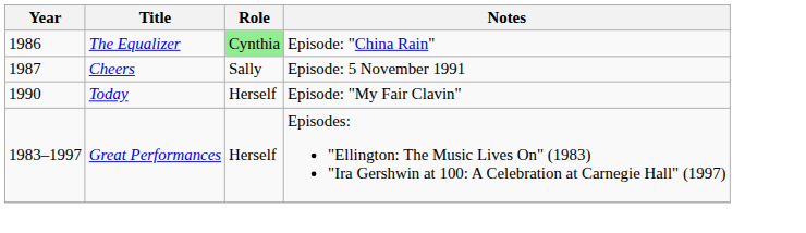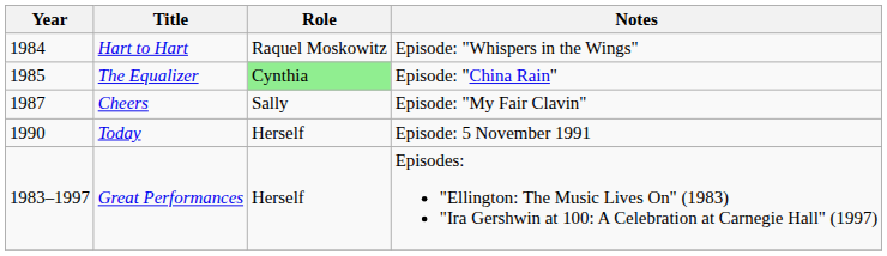 <table class="wikitable">
 <tr>
 <th>Year</th>
 <th>Title</th>
 <th>Role</th>
 <th>Notes</th>
 </tr>
 <tr>
-<td>1986</td>
+<td>1984</td>
+<td><em><a href='#'>Hart to Hart</a></em></td>
+<td>Raquel Moskowitz</td>
+<td>Episode: "Whispers in the Wings"</td>
+</tr>
+<tr>
+<td>1985</td>
 <td><em><a href='#'>The Equalizer</a></em></td>
 <td style="background: lightgreen;">Cynthia</td>
 <td>Episode: "<a href='#'>China Rain</a>"</td>
 </tr>
 <tr>
 <td>1987</td>
 <td><em><a href='#'>Cheers</a></em></td>
 <td>Sally</td>
-<td>Episode: 5 November 1991</td>
+<td>Episode: "My Fair Clavin"</td>
 </tr>
 <tr>
 <td>1990</td>
 <td><em><a href='#'>Today</a></em></td>
 <td>Herself</td>
-<td>Episode: "My Fair Clavin"</td>
+<td>Episode: 5 November 1991</td>
 </tr>
 <tr>
 <td>1983–1997</td>
 <td><em><a href='#'>Great Performances</a></em></td>
 <td>Herself</td>
 <td>Episodes:<br><ul><li>"Ellington: The Music Lives On" (1983)</li><li>"Ira Gershwin at 100: A Celebration at Carnegie Hall" (1997)</li></ul></td>
 </tr>
 <tr>
 </tr>
 </table>
